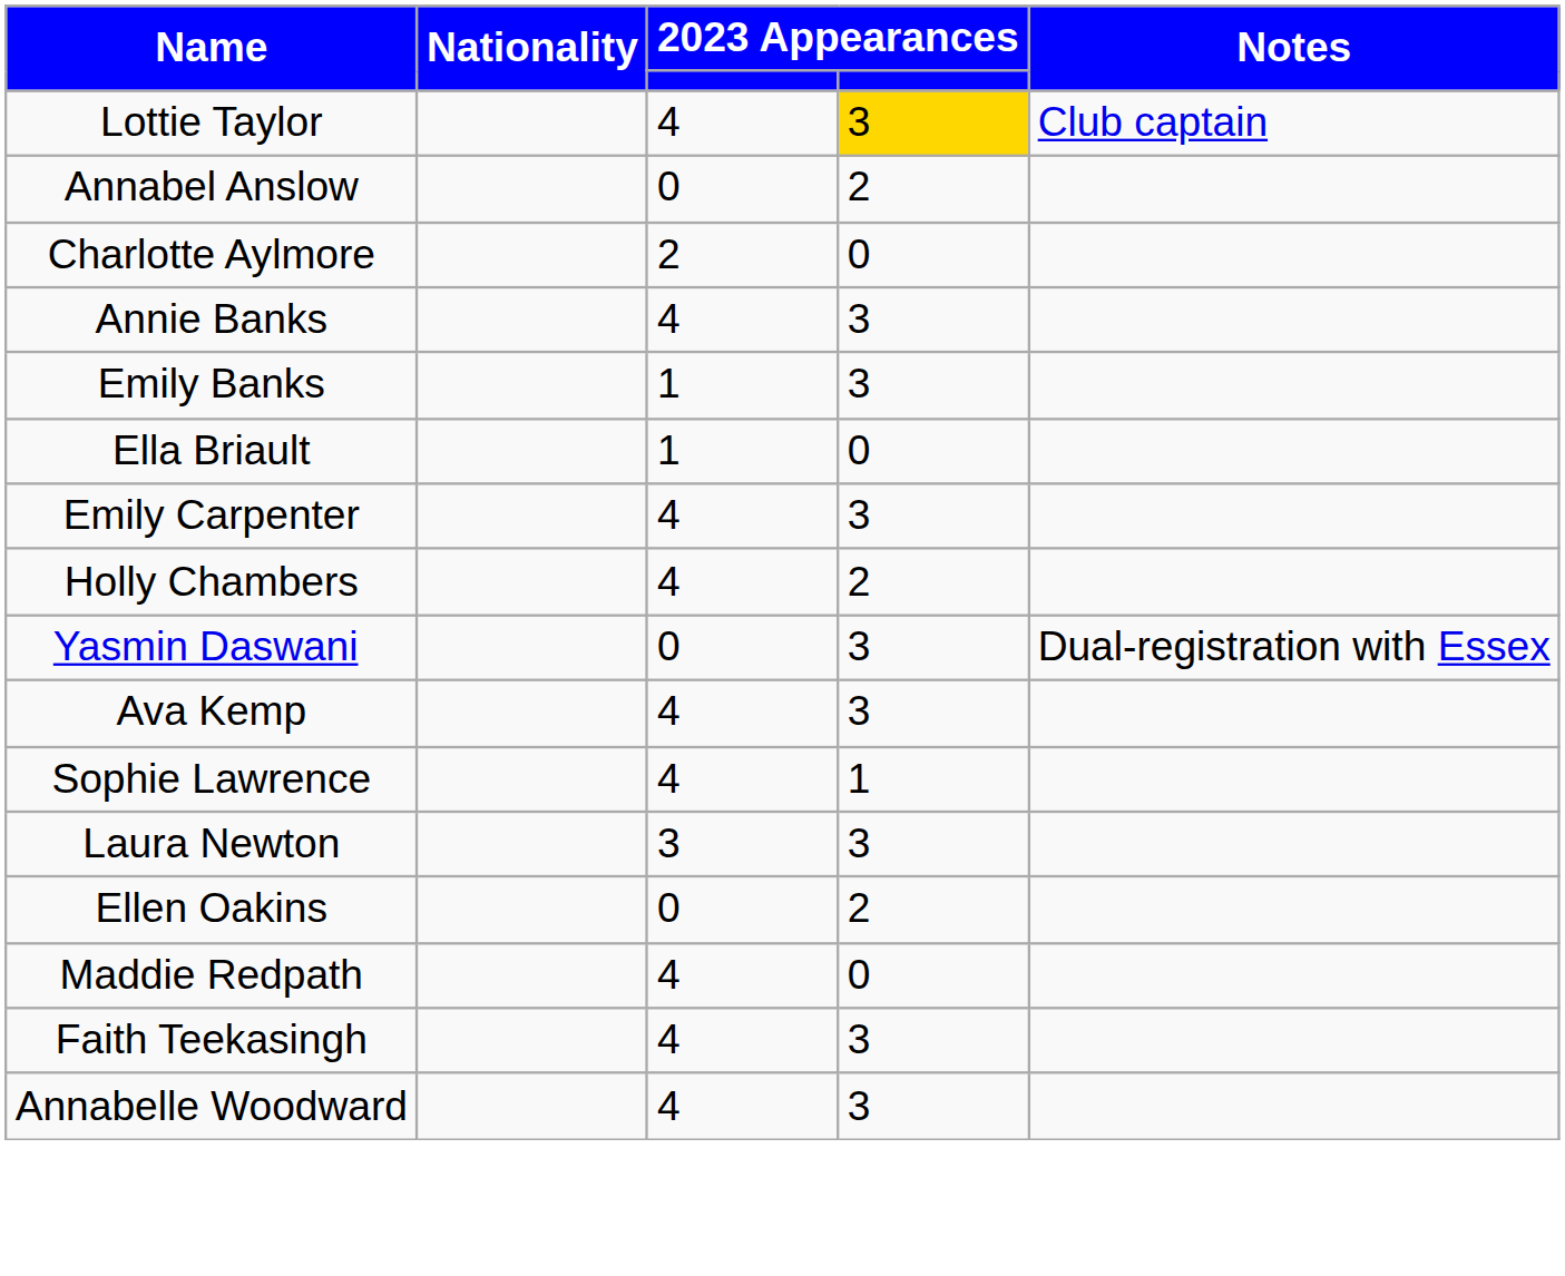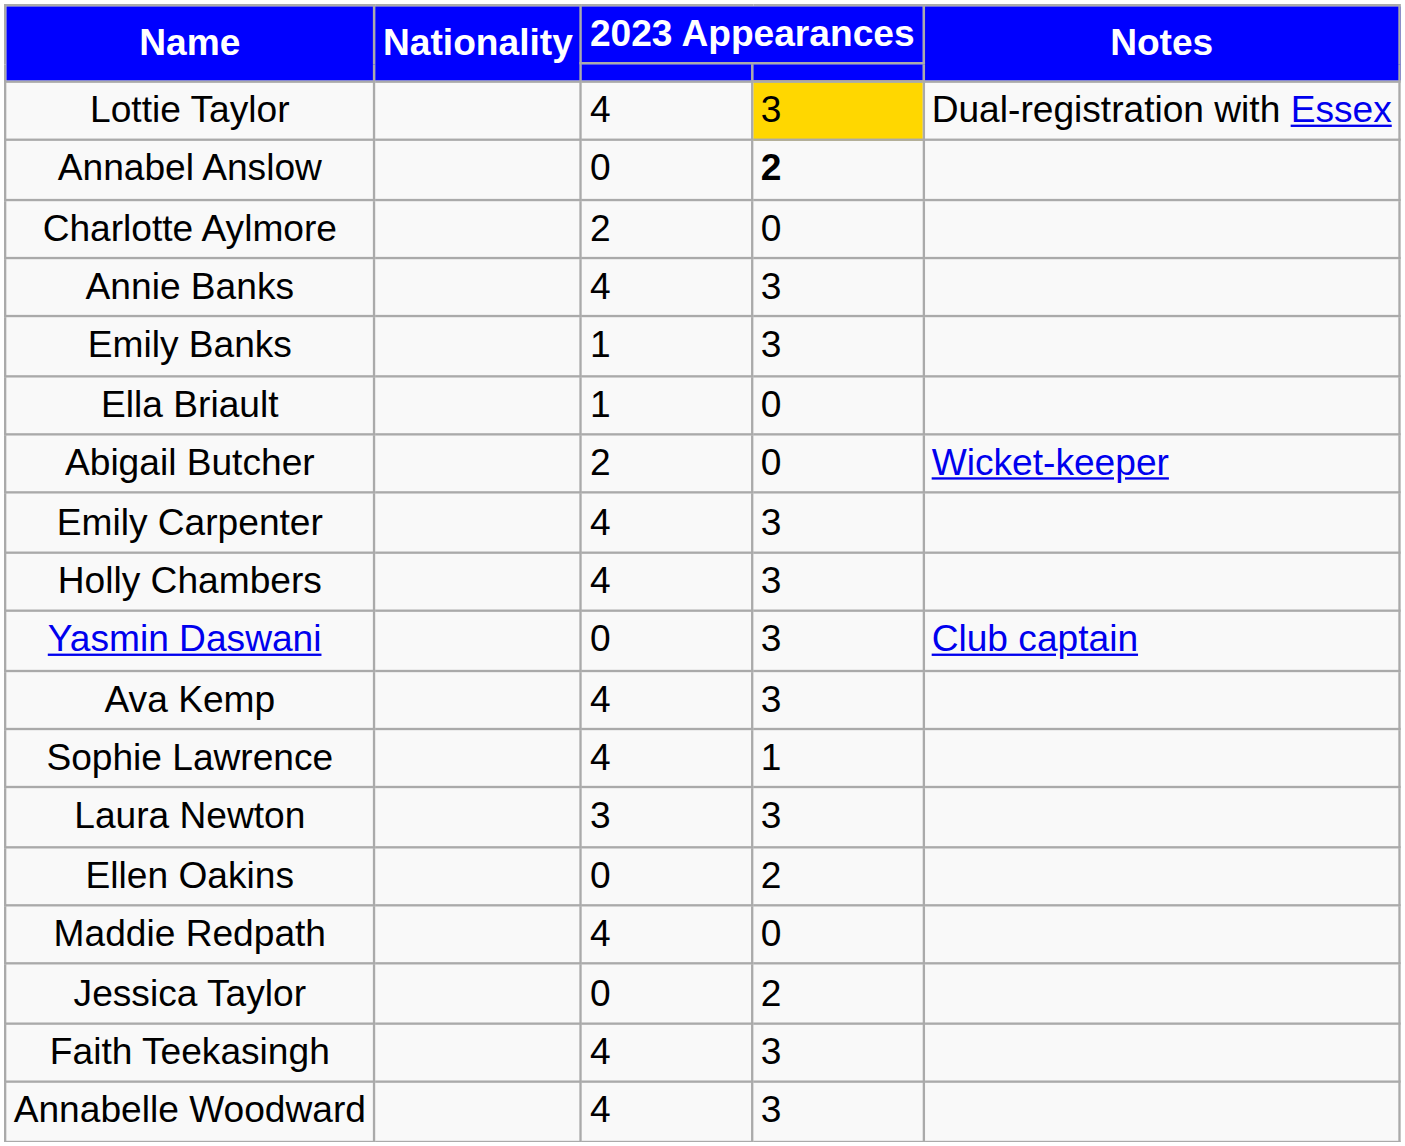 <table class="wikitable sortable">
 <tr>
 <th style="background:blue; color:white" scope="col" rowspan="2">Name</th>
 <th style="background:blue; color:white" scope="col" rowspan="2">Nationality</th>
 <th style="background:blue; color:white" scope="col" colspan="2">2023 Appearances</th>
 <th style="background:blue; color:white" scope="col" rowspan="2">Notes</th>
 </tr>
 <tr>
 <th style="background:blue; color:white" scope="col" rowspan="1"></th>
 <th style="background:blue; color:white" scope="col" rowspan="1"></th>
 </tr>
 <tr>
 <td style="text-align:center">Lottie Taylor</td>
 <td></td>
 <td>4</td>
 <td style="background: gold;">3</td>
-<td><a href='#'>Club captain</a></td>
+<td>Dual-registration with <a href='#'>Essex</a></td>
 </tr>
 <tr>
 <td style="text-align:center">Annabel Anslow</td>
 <td></td>
 <td>0</td>
-<td>2</td>
+<td><strong>2</strong></td>
 <td></td>
 </tr>
 <tr>
 <td style="text-align:center">Charlotte Aylmore</td>
 <td></td>
 <td>2</td>
 <td>0</td>
 <td></td>
 </tr>
 <tr>
 <td style="text-align:center">Annie Banks</td>
 <td></td>
 <td>4</td>
 <td>3</td>
 <td></td>
 </tr>
 <tr>
 <td style="text-align:center">Emily Banks</td>
 <td></td>
 <td>1</td>
 <td>3</td>
 <td></td>
 </tr>
 <tr>
 <td style="text-align:center">Ella Briault</td>
 <td></td>
 <td>1</td>
 <td>0</td>
 <td></td>
 </tr>
 <tr>
+<td style="text-align:center">Abigail Butcher</td>
+<td></td>
+<td>2</td>
+<td>0</td>
+<td><a href='#'>Wicket-keeper</a></td>
+</tr>
+<tr>
 <td style="text-align:center">Emily Carpenter</td>
 <td></td>
 <td>4</td>
 <td>3</td>
 <td></td>
 </tr>
 <tr>
 <td style="text-align:center">Holly Chambers</td>
 <td></td>
 <td>4</td>
-<td>2</td>
+<td>3</td>
 <td></td>
 </tr>
 <tr>
 <td style="text-align:center"><a href='#'>Yasmin Daswani</a> </td>
 <td></td>
 <td>0</td>
 <td>3</td>
-<td>Dual-registration with <a href='#'>Essex</a></td>
+<td><a href='#'>Club captain</a></td>
 </tr>
 <tr>
 <td style="text-align:center">Ava Kemp</td>
 <td></td>
 <td>4</td>
 <td>3</td>
 <td></td>
 </tr>
 <tr>
 <td style="text-align:center">Sophie Lawrence</td>
 <td></td>
 <td>4</td>
 <td>1</td>
 <td></td>
 </tr>
 <tr>
 <td style="text-align:center">Laura Newton</td>
 <td></td>
 <td>3</td>
 <td>3</td>
 <td></td>
 </tr>
 <tr>
 <td style="text-align:center">Ellen Oakins</td>
 <td></td>
 <td>0</td>
 <td>2</td>
 <td></td>
 </tr>
 <tr>
 <td style="text-align:center">Maddie Redpath</td>
 <td></td>
 <td>4</td>
 <td>0</td>
 <td></td>
 </tr>
 <tr>
+<td style="text-align:center">Jessica Taylor</td>
+<td></td>
+<td>0</td>
+<td>2</td>
+<td></td>
+</tr>
+<tr>
 <td style="text-align:center">Faith Teekasingh</td>
 <td></td>
 <td>4</td>
 <td>3</td>
 <td></td>
 </tr>
 <tr>
 <td style="text-align:center">Annabelle Woodward</td>
 <td></td>
 <td>4</td>
 <td>3</td>
 <td></td>
 </tr>
 </table>
